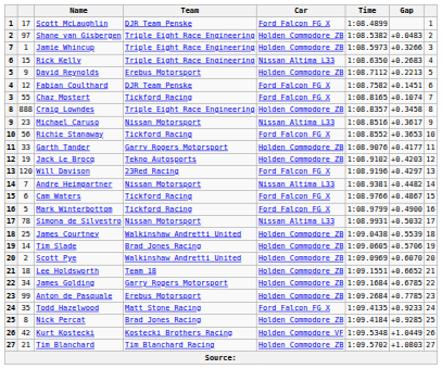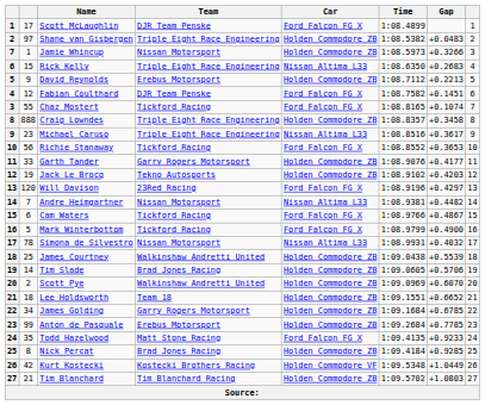 <table class="wikitable" style="font-size: 85%">
 <tr>
 <th></th>
 <th></th>
 <th>Name</th>
 <th>Team</th>
 <th>Car</th>
 <th>Time</th>
 <th>Gap</th>
 <th></th>
 </tr>
 <tr>
 <th>1</th>
 <td align="center">17</td>
 <td> <a href='#'>Scott McLaughlin</a></td>
 <td><a href='#'>DJR Team Penske</a></td>
 <td><a href='#'>Ford Falcon FG X</a></td>
 <td>1:08.4899</td>
 <td></td>
 <td align="center">1</td>
 </tr>
 <tr>
 <th>2</th>
 <td align="center">97</td>
 <td> <a href='#'>Shane van Gisbergen</a></td>
 <td><a href='#'>Triple Eight Race Engineering</a></td>
 <td><a href='#'>Holden Commodore ZB</a></td>
 <td>1:08.5382</td>
 <td>+0.0483</td>
 <td align="center">2</td>
 </tr>
 <tr>
 <th>7</th>
 <td align="center">1</td>
 <td> <a href='#'>Jamie Whincup</a></td>
-<td><a href='#'>Triple Eight Race Engineering</a></td>
+<td><a href='#'>Nissan Motorsport</a></td>
 <td><a href='#'>Holden Commodore ZB</a></td>
 <td>1:08.5973</td>
 <td>+0.3266</td>
 <td align="center">3</td>
 </tr>
 <tr>
 <th>6</th>
 <td align="center">15</td>
 <td> <a href='#'>Rick Kelly</a></td>
 <td><a href='#'>Triple Eight Race Engineering</a></td>
 <td><a href='#'>Nissan Altima L33</a></td>
 <td>1:08.6350</td>
 <td>+0.2683</td>
 <td align="center">4</td>
 </tr>
 <tr>
 <th>5</th>
 <td align="center">9</td>
 <td> <a href='#'>David Reynolds</a></td>
 <td><a href='#'>Erebus Motorsport</a></td>
 <td><a href='#'>Holden Commodore ZB</a></td>
 <td>1:08.7112</td>
 <td>+0.2213</td>
 <td align="center">5</td>
 </tr>
 <tr>
 <th>4</th>
 <td align="center">12</td>
 <td> <a href='#'>Fabian Coulthard</a></td>
 <td><a href='#'>DJR Team Penske</a></td>
 <td><a href='#'>Ford Falcon FG X</a></td>
 <td>1:08.7582</td>
 <td>+0.1451</td>
 <td align="center">6</td>
 </tr>
 <tr>
 <th>3</th>
 <td align="center">55</td>
 <td> <a href='#'>Chaz Mostert</a></td>
 <td><a href='#'>Tickford Racing</a></td>
 <td><a href='#'>Ford Falcon FG X</a></td>
 <td>1:08.8165</td>
 <td>+0.1074</td>
 <td align="center">7</td>
 </tr>
 <tr>
 <th>8</th>
 <td align="center">888</td>
 <td> <a href='#'>Craig Lowndes</a></td>
 <td><a href='#'>Triple Eight Race Engineering</a></td>
 <td><a href='#'>Holden Commodore ZB</a></td>
 <td>1:08.8357</td>
 <td>+0.3458</td>
 <td align="center">8</td>
 </tr>
 <tr>
 <th>9</th>
 <td align="center">23</td>
 <td> <a href='#'>Michael Caruso</a></td>
-<td><a href='#'>Nissan Motorsport</a></td>
+<td><a href='#'>Triple Eight Race Engineering</a></td>
 <td><a href='#'>Nissan Altima L33</a></td>
 <td>1:08.8516</td>
 <td>+0.3617</td>
 <td align="center">9</td>
 </tr>
 <tr>
 <th>10</th>
 <td align="center">56</td>
 <td> <a href='#'>Richie Stanaway</a></td>
 <td><a href='#'>Tickford Racing</a></td>
 <td><a href='#'>Ford Falcon FG X</a></td>
 <td>1:08.8552</td>
 <td>+0.3653</td>
 <td align="center">10</td>
 </tr>
 <tr>
 <th>11</th>
 <td align="center">33</td>
 <td> <a href='#'>Garth Tander</a></td>
 <td><a href='#'>Garry Rogers Motorsport</a></td>
 <td><a href='#'>Holden Commodore ZB</a></td>
 <td>1:08.9076</td>
 <td>+0.4177</td>
 <td align="center">11</td>
 </tr>
 <tr>
 <th>12</th>
 <td align="center">19</td>
 <td> <a href='#'>Jack Le Brocq</a></td>
 <td><a href='#'>Tekno Autosports</a></td>
 <td><a href='#'>Holden Commodore ZB</a></td>
 <td>1:08.9102</td>
 <td>+0.4203</td>
 <td align="center">12</td>
 </tr>
 <tr>
 <th>13</th>
 <td align="center">120</td>
 <td> <a href='#'>Will Davison</a></td>
 <td><a href='#'>23Red Racing</a></td>
 <td><a href='#'>Ford Falcon FG X</a></td>
 <td>1:08.9196</td>
 <td>+0.4297</td>
 <td align="center">13</td>
 </tr>
 <tr>
 <th>14</th>
 <td align="center">7</td>
 <td> <a href='#'>Andre Heimgartner</a></td>
 <td><a href='#'>Nissan Motorsport</a></td>
 <td><a href='#'>Nissan Altima L33</a></td>
 <td>1:08.9381</td>
 <td>+0.4482</td>
 <td align="center">14</td>
 </tr>
 <tr>
 <th>15</th>
 <td align="center">6</td>
 <td> <a href='#'>Cam Waters</a></td>
 <td><a href='#'>Tickford Racing</a></td>
 <td><a href='#'>Ford Falcon FG X</a></td>
 <td>1:08.9766</td>
 <td>+0.4867</td>
 <td align="center">15</td>
 </tr>
 <tr>
 <th>16</th>
 <td align="center">5</td>
 <td> <a href='#'>Mark Winterbottom</a></td>
 <td><a href='#'>Tickford Racing</a></td>
 <td><a href='#'>Ford Falcon FG X</a></td>
 <td>1:08.9799</td>
 <td>+0.4900</td>
 <td align="center">16</td>
 </tr>
 <tr>
 <th>17</th>
 <td align="center">78</td>
 <td> <a href='#'>Simona de Silvestro</a></td>
 <td><a href='#'>Nissan Motorsport</a></td>
 <td><a href='#'>Nissan Altima L33</a></td>
 <td>1:08.9931</td>
-<td>+0.5032</td>
+<td>+0.4032</td>
 <td align="center">17</td>
 </tr>
 <tr>
 <th>18</th>
 <td align="center">25</td>
 <td> <a href='#'>James Courtney</a></td>
 <td><a href='#'>Walkinshaw Andretti United</a></td>
 <td><a href='#'>Holden Commodore ZB</a></td>
 <td>1:09.0438</td>
 <td>+0.5539</td>
 <td align="center">18</td>
 </tr>
 <tr>
 <th>19</th>
 <td align="center">14</td>
 <td> <a href='#'>Tim Slade</a></td>
 <td><a href='#'>Brad Jones Racing</a></td>
 <td><a href='#'>Holden Commodore ZB</a></td>
 <td>1:09.0605</td>
 <td>+0.5706</td>
 <td align="center">19</td>
 </tr>
 <tr>
 <th>20</th>
 <td align="center">2</td>
 <td> <a href='#'>Scott Pye</a></td>
 <td><a href='#'>Walkinshaw Andretti United</a></td>
 <td><a href='#'>Holden Commodore ZB</a></td>
 <td>1:09.0969</td>
 <td>+0.6070</td>
 <td align="center">20</td>
 </tr>
 <tr>
 <th>21</th>
 <td align="center">18</td>
 <td> <a href='#'>Lee Holdsworth</a></td>
 <td><a href='#'>Team 18</a></td>
 <td><a href='#'>Holden Commodore ZB</a></td>
 <td>1:09.1551</td>
 <td>+0.6652</td>
 <td align="center">21</td>
 </tr>
 <tr>
 <th>22</th>
 <td align="center">34</td>
 <td> <a href='#'>James Golding</a></td>
 <td><a href='#'>Garry Rogers Motorsport</a></td>
 <td><a href='#'>Holden Commodore ZB</a></td>
 <td>1:09.1684</td>
 <td>+0.6785</td>
 <td align="center">22</td>
 </tr>
 <tr>
 <th>23</th>
 <td align="center">99</td>
 <td> <a href='#'>Anton de Pasquale</a></td>
 <td><a href='#'>Erebus Motorsport</a></td>
 <td><a href='#'>Holden Commodore ZB</a></td>
 <td>1:09.2684</td>
 <td>+0.7785</td>
 <td align="center">23</td>
 </tr>
 <tr>
 <th>24</th>
 <td align="center">35</td>
 <td> <a href='#'>Todd Hazelwood</a></td>
 <td><a href='#'>Matt Stone Racing</a></td>
 <td><a href='#'>Ford Falcon FG X</a></td>
 <td>1:09.4135</td>
 <td>+0.9233</td>
 <td align="center">24</td>
 </tr>
 <tr>
 <th>25</th>
 <td align="center">8</td>
 <td> <a href='#'>Nick Percat</a></td>
 <td><a href='#'>Brad Jones Racing</a></td>
 <td><a href='#'>Holden Commodore ZB</a></td>
 <td>1:09.4184</td>
 <td>+0.9285</td>
 <td align="center">25</td>
 </tr>
 <tr>
 <th>26</th>
 <td align="center">42</td>
 <td> <a href='#'>Kurt Kostecki</a></td>
 <td><a href='#'>Kostecki Brothers Racing</a></td>
 <td><a href='#'>Holden Commodore VF</a></td>
 <td>1:09.5348</td>
 <td>+1.0449</td>
 <td align="center">26</td>
 </tr>
 <tr>
 <th>27</th>
 <td align="center">21</td>
 <td> <a href='#'>Tim Blanchard</a></td>
 <td><a href='#'>Tim Blanchard Racing</a></td>
 <td><a href='#'>Holden Commodore ZB</a></td>
 <td>1:09.5702</td>
 <td>+1.0803</td>
 <td align="center">27</td>
 </tr>
 <tr>
 <th colspan="8">Source:</th>
 </tr>
 </table>
